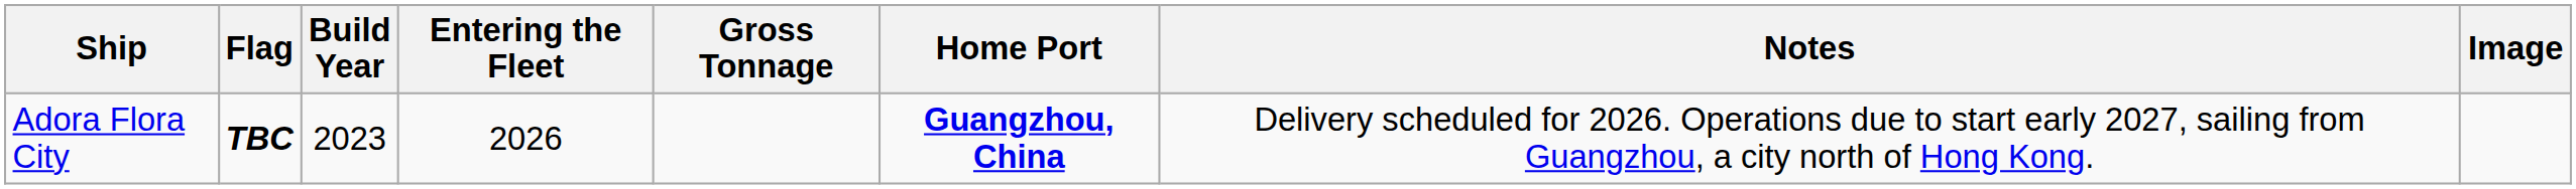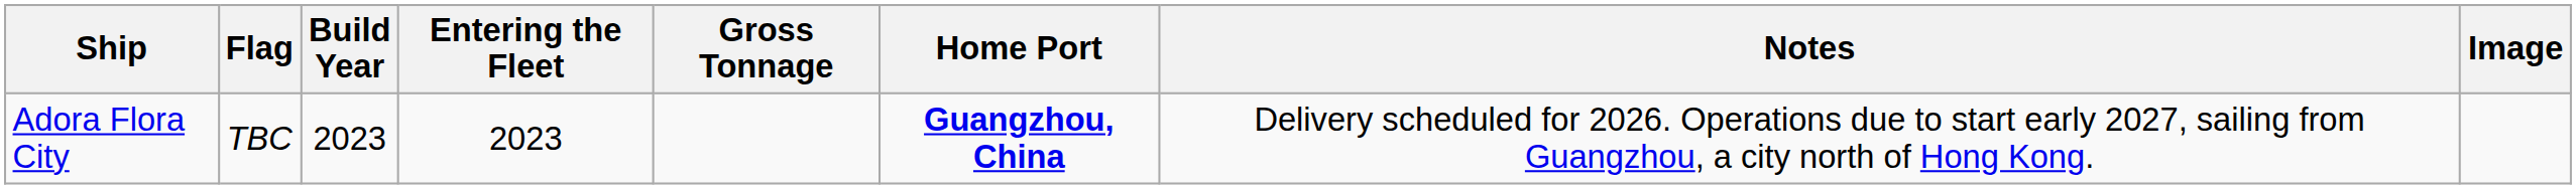 <table class="wikitable sortable">
 <tr>
 <th>Ship</th>
 <th>Flag</th>
 <th>Build<br>Year</th>
 <th>Entering the Fleet</th>
 <th>Gross Tonnage</th>
 <th>Home Port</th>
 <th>Notes</th>
 <th>Image</th>
 </tr>
 <tr>
 <td><a href='#'>Adora Flora City</a></td>
-<td style="text-align:Center;"><strong><em>TBC</em></strong></td>
+<td style="text-align:Center;"><em>TBC</em></td>
 <td style="text-align:Center;">2023</td>
-<td style="text-align:Center;">2026</td>
+<td style="text-align:Center;">2023</td>
 <td style="text-align:Center;"></td>
 <td style="text-align:Center;"><strong><a href='#'>Guangzhou, China</a></strong></td>
 <td style="text-align:Center;">Delivery scheduled for 2026. Operations due to start early 2027, sailing from <a href='#'>Guangzhou</a>, a city north of <a href='#'>Hong Kong</a>.</td>
 </tr>
 </table>
